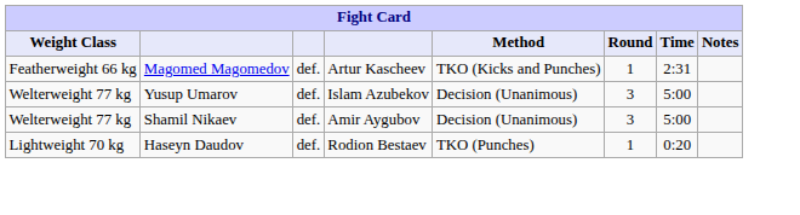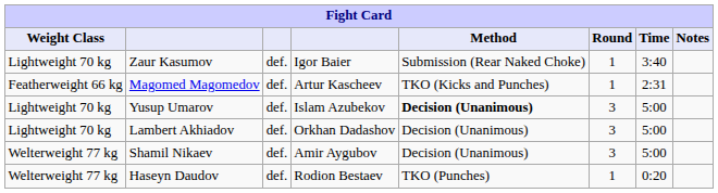 <table class="wikitable" style="font-size: 80%;">
 <tr>
 <th colspan="8" style="background-color: #ccf; color: #000080; text-align: center;"><strong>Fight Card</strong></th>
 </tr>
 <tr>
 <th colspan="1" style="background-color: #E6E8FA; color: #000000; text-align: center;">Weight Class</th>
 <th colspan="1" style="background-color: #E6E8FA; color: #000000; text-align: center;"></th>
 <th colspan="1" style="background-color: #E6E8FA; color: #000000; text-align: center;"></th>
 <th colspan="1" style="background-color: #E6E8FA; color: #000000; text-align: center;"></th>
 <th colspan="1" style="background-color: #E6E8FA; color: #000000; text-align: center;">Method</th>
 <th colspan="1" style="background-color: #E6E8FA; color: #000000; text-align: center;">Round</th>
 <th colspan="1" style="background-color: #E6E8FA; color: #000000; text-align: center;">Time</th>
 <th colspan="1" style="background-color: #E6E8FA; color: #000000; text-align: center;">Notes</th>
 </tr>
 <tr>
+<td>Lightweight 70 kg</td>
+<td> Zaur Kasumov</td>
+<td>def.</td>
+<td> Igor Baier</td>
+<td>Submission (Rear Naked Choke)</td>
+<td align=center>1</td>
+<td align=center>3:40</td>
+<td></td>
+</tr>
+<tr>
 <td>Featherweight 66 kg</td>
 <td> <a href='#'>Magomed Magomedov</a></td>
 <td>def.</td>
 <td> Artur Kascheev</td>
 <td>TKO (Kicks and Punches)</td>
 <td align=center>1</td>
 <td align=center>2:31</td>
 <td></td>
 </tr>
 <tr>
-<td>Welterweight 77 kg</td>
+<td>Lightweight 70 kg</td>
 <td> Yusup Umarov</td>
 <td>def.</td>
 <td> Islam Azubekov</td>
+<td><strong>Decision (Unanimous)</strong></td>
+<td align=center>3</td>
+<td align=center>5:00</td>
+<td></td>
+</tr>
+<tr>
+<td>Lightweight 70 kg</td>
+<td> Lambert Akhiadov</td>
+<td>def.</td>
+<td> Orkhan Dadashov</td>
 <td>Decision (Unanimous)</td>
 <td align=center>3</td>
 <td align=center>5:00</td>
 <td></td>
 </tr>
 <tr>
 <td>Welterweight 77 kg</td>
 <td> Shamil Nikaev</td>
 <td>def.</td>
 <td> Amir Aygubov</td>
 <td>Decision (Unanimous)</td>
 <td align=center>3</td>
 <td align=center>5:00</td>
 <td></td>
 </tr>
 <tr>
-<td>Lightweight 70 kg</td>
+<td>Welterweight 77 kg</td>
 <td> Haseyn Daudov</td>
 <td>def.</td>
 <td> Rodion Bestaev</td>
 <td>TKO (Punches)</td>
 <td align=center>1</td>
 <td align=center>0:20</td>
 <td></td>
 </tr>
 <tr>
 </tr>
 </table>
